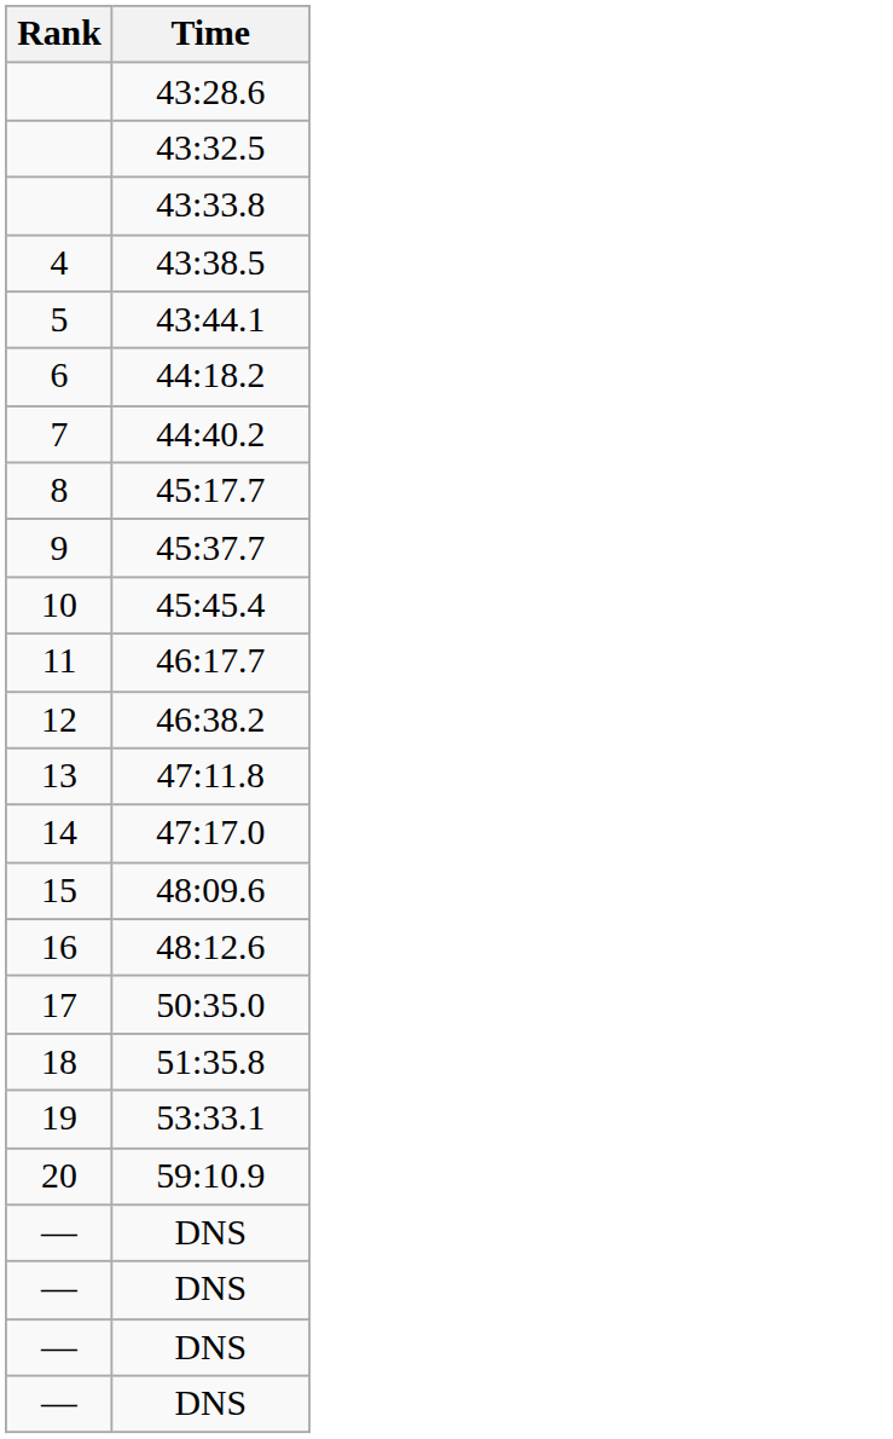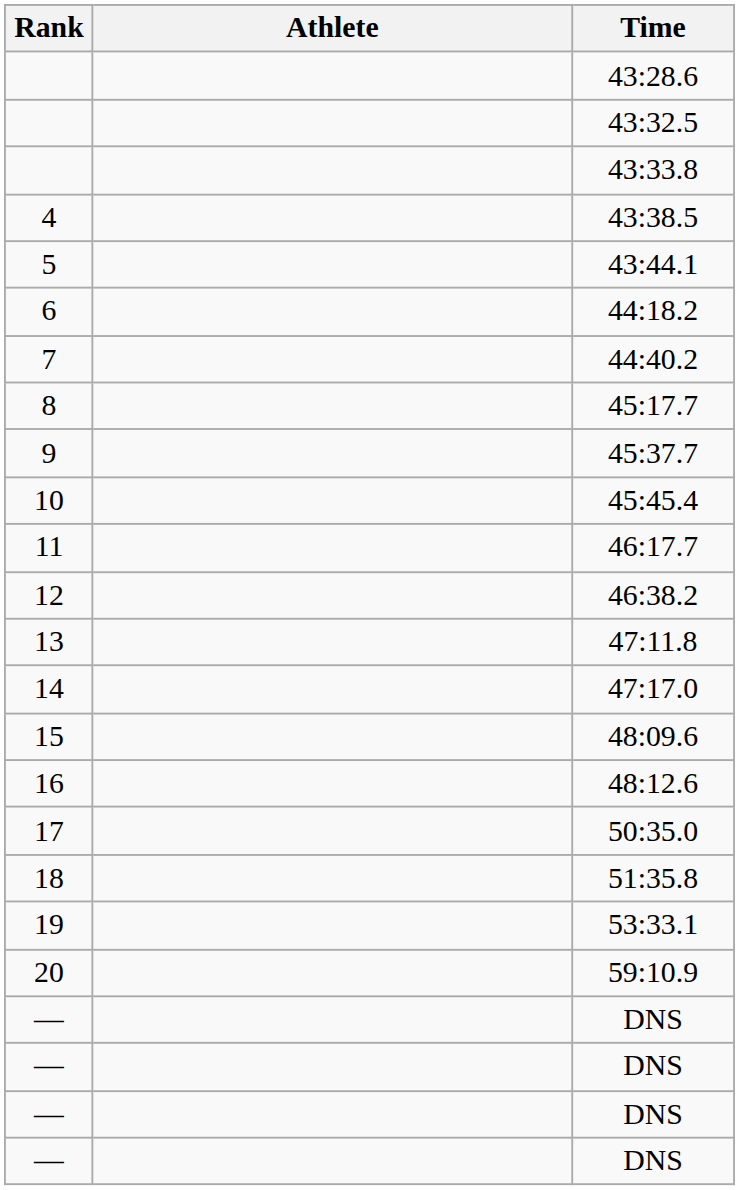 <table class=wikitable style="text-align:center">
 <tr>
 <th width=40>Rank</th>
+<th width=250>Athlete</th>
 <th width=80>Time</th>
 </tr>
 <tr>
 <td></td>
+<td align=left></td>
 <td>43:28.6</td>
 </tr>
 <tr>
 <td></td>
+<td align=left></td>
 <td>43:32.5</td>
 </tr>
 <tr>
 <td></td>
+<td align=left></td>
 <td>43:33.8</td>
 </tr>
 <tr>
 <td>4</td>
+<td align=left></td>
 <td>43:38.5</td>
 </tr>
 <tr>
 <td>5</td>
+<td align=left></td>
 <td>43:44.1</td>
 </tr>
 <tr>
 <td>6</td>
+<td align=left></td>
 <td>44:18.2</td>
 </tr>
 <tr>
 <td>7</td>
+<td align=left></td>
 <td>44:40.2</td>
 </tr>
 <tr>
 <td>8</td>
+<td align=left></td>
 <td>45:17.7</td>
 </tr>
 <tr>
 <td>9</td>
+<td align=left></td>
 <td>45:37.7</td>
 </tr>
 <tr>
 <td>10</td>
+<td align=left></td>
 <td>45:45.4</td>
 </tr>
 <tr>
 <td>11</td>
+<td align=left></td>
 <td>46:17.7</td>
 </tr>
 <tr>
 <td>12</td>
+<td align=left></td>
 <td>46:38.2</td>
 </tr>
 <tr>
 <td>13</td>
+<td align=left></td>
 <td>47:11.8</td>
 </tr>
 <tr>
 <td>14</td>
+<td align=left></td>
 <td>47:17.0</td>
 </tr>
 <tr>
 <td>15</td>
+<td align=left></td>
 <td>48:09.6</td>
 </tr>
 <tr>
 <td>16</td>
+<td align=left></td>
 <td>48:12.6</td>
 </tr>
 <tr>
 <td>17</td>
+<td align=left></td>
 <td>50:35.0</td>
 </tr>
 <tr>
 <td>18</td>
+<td align=left></td>
 <td>51:35.8</td>
 </tr>
 <tr>
 <td>19</td>
+<td align=left></td>
 <td>53:33.1</td>
 </tr>
 <tr>
 <td>20</td>
+<td align=left></td>
 <td>59:10.9</td>
 </tr>
 <tr>
 <td>—</td>
+<td align=left></td>
 <td>DNS</td>
 </tr>
 <tr>
 <td>—</td>
+<td align=left></td>
 <td>DNS</td>
 </tr>
 <tr>
 <td>—</td>
+<td align=left></td>
 <td>DNS</td>
 </tr>
 <tr>
 <td>—</td>
+<td align=left></td>
 <td>DNS</td>
 </tr>
 </table>
